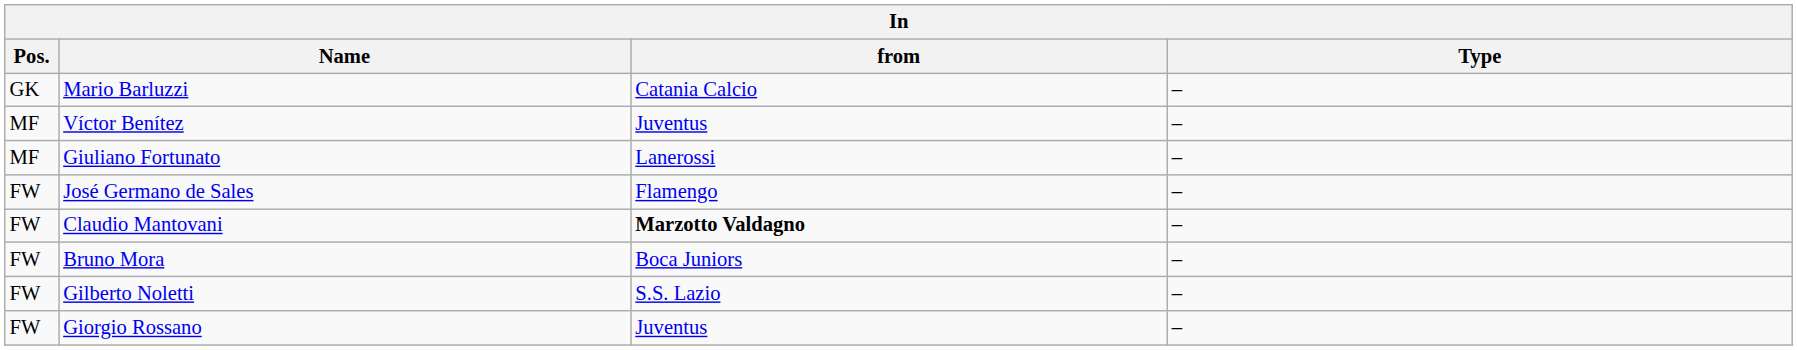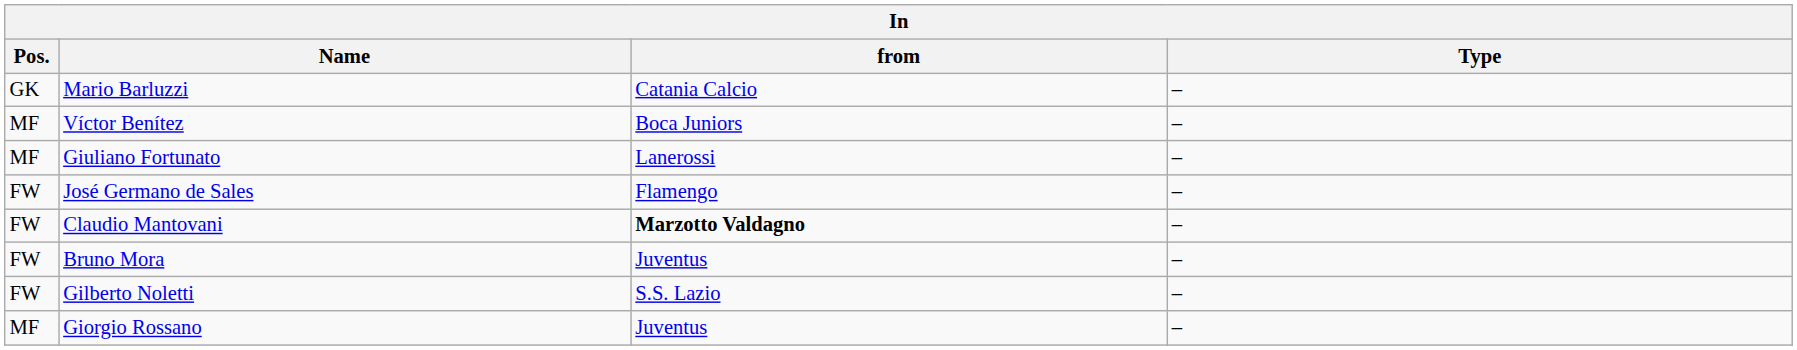 <table class="wikitable" style="font-size:90%;width:99%;">
 <tr>
 <th colspan="4">In</th>
 </tr>
 <tr>
 <th width=3%>Pos.</th>
 <th width=32%>Name</th>
 <th width=30%>from</th>
 <th width=35%>Type</th>
 </tr>
 <tr>
 <td>GK</td>
 <td><a href='#'>Mario Barluzzi</a></td>
 <td><a href='#'>Catania Calcio</a></td>
 <td>–</td>
 </tr>
 <tr>
 <td>MF</td>
 <td><a href='#'>Víctor Benítez</a></td>
-<td><a href='#'>Juventus</a></td>
+<td><a href='#'>Boca Juniors</a></td>
 <td>–</td>
 </tr>
 <tr>
 <td>MF</td>
 <td><a href='#'>Giuliano Fortunato</a></td>
 <td><a href='#'>Lanerossi</a></td>
 <td>–</td>
 </tr>
 <tr>
 <td>FW</td>
 <td><a href='#'>José Germano de Sales</a></td>
 <td><a href='#'>Flamengo</a></td>
 <td>–</td>
 </tr>
 <tr>
 <td>FW</td>
 <td><a href='#'>Claudio Mantovani</a></td>
 <td><strong>Marzotto Valdagno</strong></td>
 <td>–</td>
 </tr>
 <tr>
 <td>FW</td>
 <td><a href='#'>Bruno Mora</a></td>
-<td><a href='#'>Boca Juniors</a></td>
+<td><a href='#'>Juventus</a></td>
 <td>–</td>
 </tr>
 <tr>
 <td>FW</td>
 <td><a href='#'>Gilberto Noletti</a></td>
 <td><a href='#'>S.S. Lazio</a></td>
 <td>–</td>
 </tr>
 <tr>
-<td>FW</td>
+<td>MF</td>
 <td><a href='#'>Giorgio Rossano</a></td>
 <td><a href='#'>Juventus</a></td>
 <td>–</td>
 </tr>
 </table>
